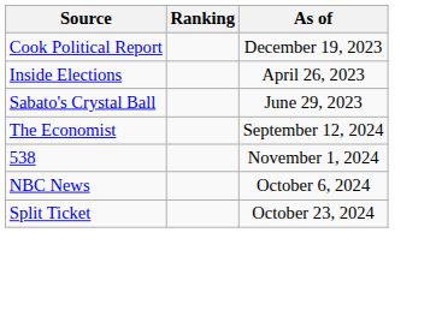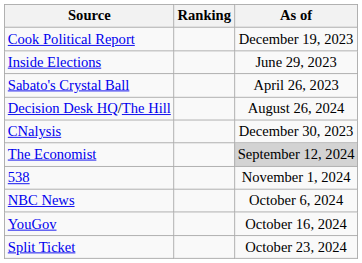 <table class="wikitable" style="text-align:center">
 <tr>
 <th>Source</th>
 <th>Ranking</th>
 <th>As of</th>
 </tr>
 <tr>
 <td align=left><a href='#'>Cook Political Report</a></td>
 <td></td>
 <td>December 19, 2023</td>
 </tr>
 <tr>
 <td align=left><a href='#'>Inside Elections</a></td>
 <td></td>
-<td>April 26, 2023</td>
+<td>June 29, 2023</td>
 </tr>
 <tr>
 <td align=left><a href='#'>Sabato's Crystal Ball</a></td>
 <td></td>
-<td>June 29, 2023</td>
+<td>April 26, 2023</td>
+</tr>
+<tr>
+<td align=left><a href='#'>Decision Desk HQ</a>/<a href='#'>The Hill</a></td>
+<td></td>
+<td>August 26, 2024</td>
+</tr>
+<tr>
+<td align=left><a href='#'>CNalysis</a></td>
+<td></td>
+<td>December 30, 2023</td>
 </tr>
 <tr>
 <td align=left><a href='#'>The Economist</a></td>
 <td></td>
-<td>September 12, 2024</td>
+<td style="background: lightgrey;">September 12, 2024</td>
 </tr>
 <tr>
 <td align="left"><a href='#'>538</a></td>
 <td></td>
 <td>November 1, 2024</td>
 </tr>
 <tr>
 <td align="left"><a href='#'>NBC News</a></td>
 <td></td>
 <td>October 6, 2024</td>
 </tr>
 <tr>
+<td align="left"><a href='#'>YouGov</a></td>
+<td></td>
+<td>October 16, 2024</td>
+</tr>
+<tr>
 <td align="left"><a href='#'>Split Ticket</a></td>
 <td></td>
 <td>October 23, 2024</td>
 </tr>
 </table>
